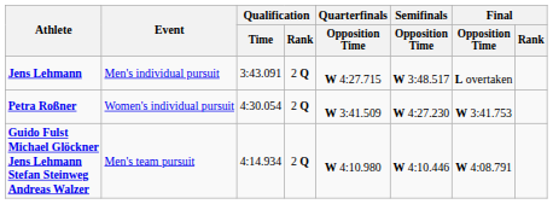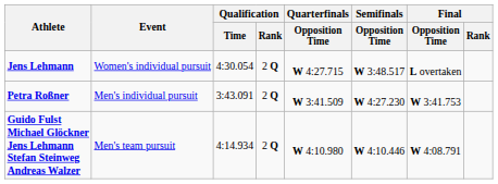 <table class="wikitable" style="font-size:90%">
 <tr>
 <th rowspan=2>Athlete</th>
 <th rowspan=2>Event</th>
 <th colspan=2>Qualification</th>
 <th>Quarterfinals</th>
 <th>Semifinals</th>
 <th colspan=2>Final</th>
 </tr>
 <tr style="font-size:95%">
 <th>Time</th>
 <th>Rank</th>
 <th>Opposition<br>Time</th>
 <th>Opposition<br>Time</th>
 <th>Opposition<br>Time</th>
 <th>Rank</th>
 </tr>
 <tr align=center>
 <td align=left><strong><a href='#'>Jens Lehmann</a></strong></td>
-<td align=left><a href='#'>Men's individual pursuit</a></td>
-<td>3:43.091</td>
+<td align=left><a href='#'>Women's individual pursuit</a></td>
+<td>4:30.054</td>
 <td>2 <strong>Q</strong></td>
 <td><br><strong>W</strong> 4:27.715</td>
 <td><br><strong>W</strong> 3:48.517</td>
 <td><br><strong>L</strong> overtaken</td>
 <td></td>
 </tr>
 <tr align=center>
 <td align=left><strong><a href='#'>Petra Roßner</a></strong></td>
-<td align=left><a href='#'>Women's individual pursuit</a></td>
-<td>4:30.054</td>
+<td align=left><a href='#'>Men's individual pursuit</a></td>
+<td>3:43.091</td>
 <td>2 <strong>Q</strong></td>
 <td><br><strong>W</strong> 3:41.509</td>
 <td><br><strong>W</strong> 4:27.230</td>
 <td><br><strong>W</strong> 3:41.753</td>
 <td></td>
 </tr>
 <tr align=center>
 <td align=left><strong><a href='#'>Guido Fulst</a><br><a href='#'>Michael Glöckner</a><br><a href='#'>Jens Lehmann</a><br><a href='#'>Stefan Steinweg</a><br><a href='#'>Andreas Walzer</a></strong></td>
 <td align=left><a href='#'>Men's team pursuit</a></td>
 <td>4:14.934</td>
 <td>2 <strong>Q</strong></td>
 <td><br><strong>W</strong> 4:10.980</td>
 <td><br><strong>W</strong> 4:10.446</td>
 <td><br><strong>W</strong> 4:08.791</td>
 <td></td>
 </tr>
 </table>
